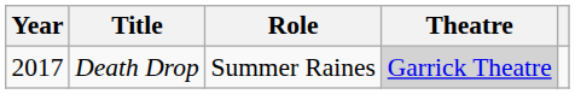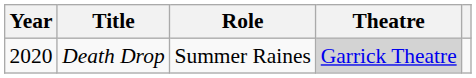 <table class="wikitable">
 <tr>
 <th>Year</th>
 <th>Title</th>
 <th>Role</th>
 <th>Theatre</th>
 <th></th>
 </tr>
 <tr>
-<td>2017</td>
+<td>2020</td>
 <td><em>Death Drop</em></td>
 <td>Summer Raines</td>
 <td style="background: lightgrey;"><a href='#'>Garrick Theatre</a></td>
 <td style="text-align: center;"></td>
 </tr>
 </table>
